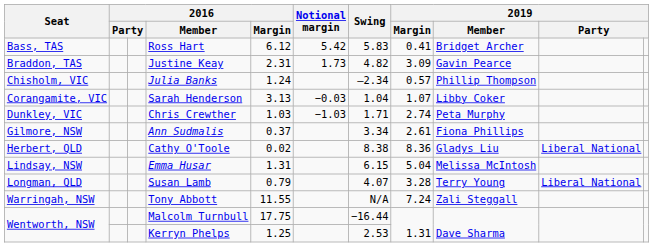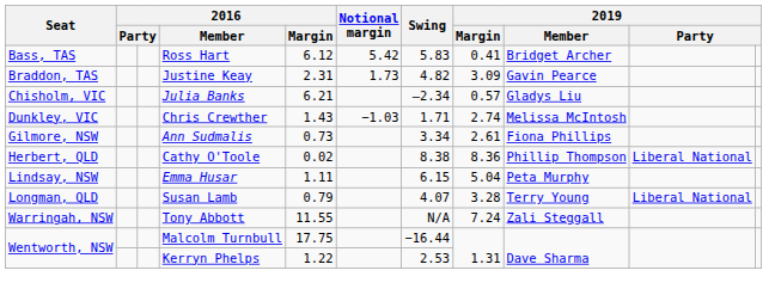 <table class="wikitable sortable">
 <tr style="text-align:center">
 <th rowspan="2">Seat</th>
 <th colspan="4">2016</th>
 <th rowspan="2"><a href='#'>Notional</a><br>margin</th>
 <th rowspan="2">Swing</th>
 <th colspan="4">2019</th>
 </tr>
 <tr style="text-align:center">
 <th colspan="2">Party</th>
 <th>Member</th>
 <th>Margin</th>
 <th>Margin</th>
 <th>Member</th>
 <th colspan="2">Party</th>
 </tr>
 <tr>
 <td><a href='#'>Bass, TAS</a></td>
 <td></td>
 <td></td>
 <td><a href='#'>Ross Hart</a></td>
 <td align=right>6.12</td>
 <td align=right>5.42</td>
 <td align=right>5.83</td>
 <td align=right>0.41</td>
 <td><a href='#'>Bridget Archer</a></td>
 <td></td>
 <td></td>
 </tr>
 <tr>
 <td><a href='#'>Braddon, TAS</a></td>
 <td></td>
 <td></td>
 <td><a href='#'>Justine Keay</a></td>
 <td align=right>2.31</td>
 <td align=right>1.73</td>
 <td align=right>4.82</td>
 <td align=right>3.09</td>
 <td><a href='#'>Gavin Pearce</a></td>
 <td></td>
 <td></td>
 </tr>
 <tr>
 <td><a href='#'>Chisholm, VIC</a></td>
 <td></td>
 <td></td>
 <td><em><a href='#'>Julia Banks</a></em></td>
-<td align=right>1.24</td>
+<td align=right>6.21</td>
 <td align=right></td>
 <td align=right>–2.34</td>
 <td align=right>0.57</td>
-<td><a href='#'>Phillip Thompson</a></td>
-<td></td>
-<td></td>
-</tr>
-<tr>
-<td><a href='#'>Corangamite, VIC</a></td>
-<td></td>
-<td></td>
-<td><a href='#'>Sarah Henderson</a></td>
-<td align=right>3.13</td>
-<td align=right>−0.03</td>
-<td align=right>1.04</td>
-<td align=right>1.07</td>
-<td><a href='#'>Libby Coker</a></td>
+<td><a href='#'>Gladys Liu</a></td>
 <td></td>
 <td></td>
 </tr>
 <tr>
 <td><a href='#'>Dunkley, VIC</a></td>
 <td></td>
 <td></td>
 <td><a href='#'>Chris Crewther</a></td>
-<td align=right>1.03</td>
+<td align=right>1.43</td>
 <td align=right>−1.03</td>
 <td align=right>1.71</td>
 <td align=right>2.74</td>
-<td><a href='#'>Peta Murphy</a></td>
+<td><a href='#'>Melissa McIntosh</a></td>
 <td></td>
 <td></td>
 </tr>
 <tr>
 <td><a href='#'>Gilmore, NSW</a></td>
 <td></td>
 <td></td>
 <td><em><a href='#'>Ann Sudmalis</a></em></td>
-<td align=right>0.37</td>
+<td align=right>0.73</td>
 <td align=right></td>
 <td align=right>3.34</td>
 <td align=right>2.61</td>
 <td><a href='#'>Fiona Phillips</a></td>
 <td></td>
 <td></td>
 </tr>
 <tr>
 <td><a href='#'>Herbert, QLD</a></td>
 <td></td>
 <td></td>
 <td><a href='#'>Cathy O'Toole</a></td>
 <td align=right>0.02</td>
 <td align=right></td>
 <td align=right>8.38</td>
 <td align=right>8.36</td>
-<td><a href='#'>Gladys Liu</a></td>
+<td><a href='#'>Phillip Thompson</a></td>
 <td><a href='#'>Liberal National</a></td>
 <td></td>
 </tr>
 <tr>
 <td><a href='#'>Lindsay, NSW</a></td>
 <td></td>
 <td></td>
 <td><em><a href='#'>Emma Husar</a></em></td>
-<td align=right>1.31</td>
+<td align=right>1.11</td>
 <td align=right></td>
 <td align=right>6.15</td>
 <td align=right>5.04</td>
-<td><a href='#'>Melissa McIntosh</a></td>
+<td><a href='#'>Peta Murphy</a></td>
 <td></td>
 <td></td>
 </tr>
 <tr>
 <td><a href='#'>Longman, QLD</a></td>
 <td></td>
 <td></td>
 <td><a href='#'>Susan Lamb</a></td>
 <td align=right>0.79</td>
 <td align=right></td>
 <td align=right>4.07</td>
 <td align=right>3.28</td>
 <td><a href='#'>Terry Young</a></td>
 <td><a href='#'>Liberal National</a></td>
 <td></td>
 </tr>
 <tr>
 <td><a href='#'>Warringah, NSW</a></td>
 <td></td>
 <td></td>
 <td><a href='#'>Tony Abbott</a></td>
 <td align=right>11.55</td>
 <td align=right></td>
 <td align=right>N/A</td>
 <td align=right>7.24</td>
 <td><a href='#'>Zali Steggall</a></td>
 <td></td>
 <td></td>
 </tr>
 <tr>
 <td rowspan=2><a href='#'>Wentworth, NSW</a></td>
 <td></td>
 <td></td>
 <td><a href='#'>Malcolm Turnbull</a></td>
 <td align=right>17.75</td>
 <td align=right></td>
 <td align=right>−16.44</td>
 <td rowspan=2 align=right valign=bottom>1.31</td>
 <td rowspan=2 valign=bottom><a href='#'>Dave Sharma</a></td>
 <td rowspan=2 valign=bottom></td>
 <td rowspan=2 ></td>
 </tr>
 <tr>
 <td></td>
 <td></td>
 <td><a href='#'>Kerryn Phelps</a></td>
-<td align=right>1.25</td>
+<td align=right>1.22</td>
 <td align=right></td>
 <td align=right>2.53</td>
 </tr>
 </table>
